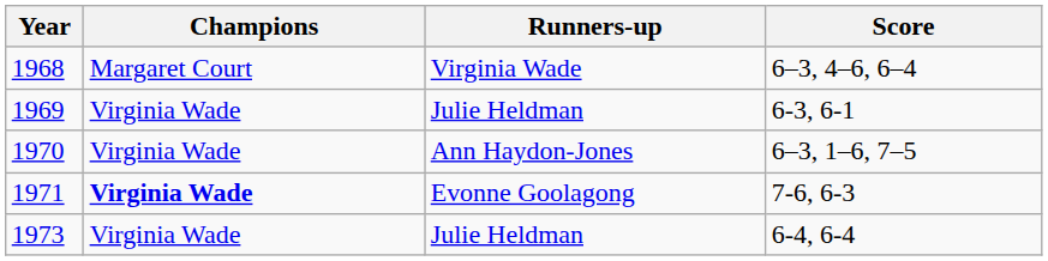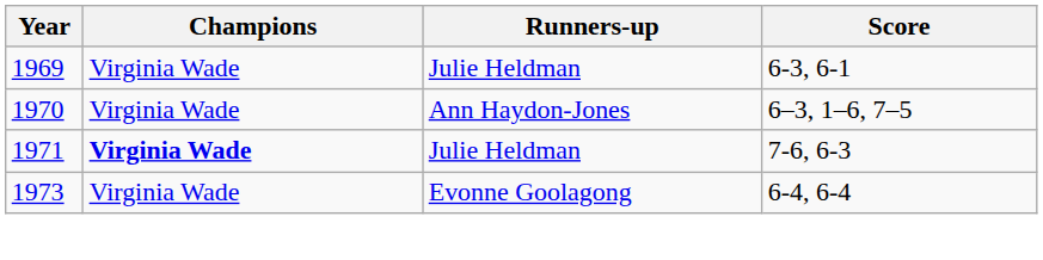 <table class="wikitable">
 <tr>
 <th style="width:40px">Year</th>
 <th style="width:200px">Champions</th>
 <th style="width:200px">Runners-up</th>
 <th style="width:160px" class="unsortable">Score</th>
-</tr>
-<tr>
-<td><a href='#'>1968</a></td>
-<td> <a href='#'>Margaret Court</a></td>
-<td> <a href='#'>Virginia Wade</a></td>
-<td>6–3, 4–6, 6–4</td>
 </tr>
 <tr>
 <td><a href='#'>1969</a></td>
 <td> <a href='#'>Virginia Wade</a></td>
 <td> <a href='#'>Julie Heldman</a></td>
 <td>6-3, 6-1</td>
 </tr>
 <tr>
 <td><a href='#'>1970</a></td>
 <td> <a href='#'>Virginia Wade</a></td>
 <td> <a href='#'>Ann Haydon-Jones</a></td>
 <td>6–3, 1–6, 7–5</td>
 </tr>
 <tr>
 <td><a href='#'>1971</a></td>
 <td><strong> <a href='#'>Virginia Wade</a></strong></td>
-<td> <a href='#'>Evonne Goolagong</a></td>
+<td> <a href='#'>Julie Heldman</a></td>
 <td>7-6, 6-3</td>
 </tr>
 <tr>
 <td><a href='#'>1973</a></td>
 <td> <a href='#'>Virginia Wade</a></td>
-<td> <a href='#'>Julie Heldman</a></td>
+<td> <a href='#'>Evonne Goolagong</a></td>
 <td>6-4, 6-4</td>
 </tr>
 </table>
